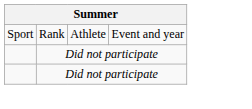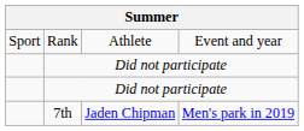 <table class="wikitable" style="text-align:center; font-size:90%;">
 <tr>
 <th colspan=4>Summer</th>
 </tr>
 <tr>
 <td>Sport</td>
 <td>Rank</td>
 <td>Athlete</td>
 <td>Event and year</td>
 </tr>
 <tr>
 <td></td>
 <td colspan=3><em>Did not participate</em></td>
 </tr>
 <tr>
 <td></td>
 <td colspan=3><em>Did not participate</em></td>
 </tr>
+<tr>
+<td></td>
+<td>7th</td>
+<td><a href='#'>Jaden Chipman</a></td>
+<td><a href='#'>Men's park in 2019</a></td>
+</tr>
 </table>
